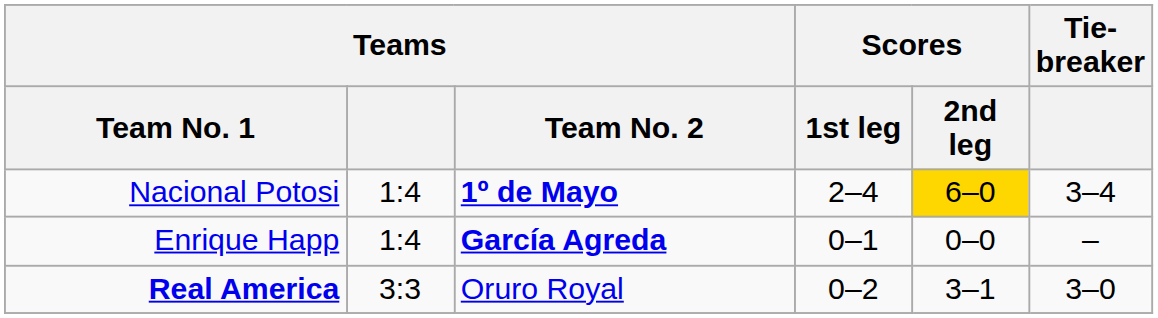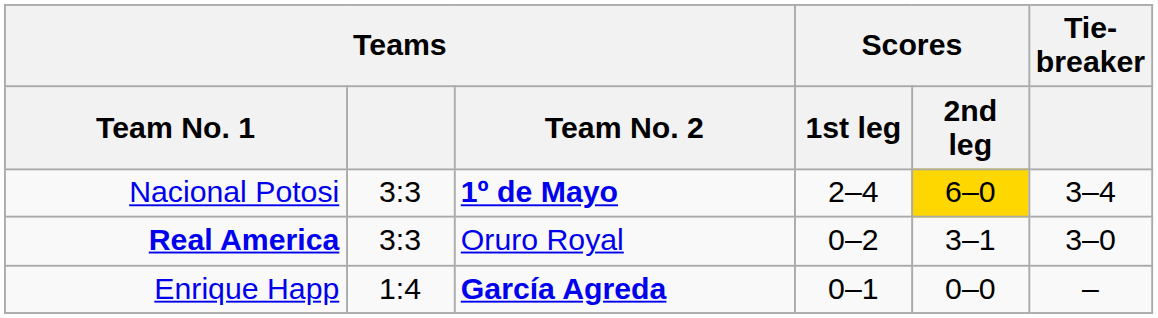 <table class="wikitable" style="text-align: center;">
 <tr>
 <th colspan=3>Teams</th>
 <th colspan=2>Scores</th>
 <th colspan=1>Tie-breaker</th>
 </tr>
 <tr>
 <th width="175">Team No. 1</th>
 <th width="50"></th>
 <th width="175">Team No. 2</th>
 <th width="55">1st leg</th>
 <th width="55">2nd leg</th>
 <th width="50"></th>
 </tr>
 <tr>
 <td align=right><a href='#'>Nacional Potosi</a></td>
-<td>1:4</td>
+<td>3:3</td>
 <td align=left><strong><a href='#'>1º de Mayo</a></strong></td>
 <td>2–4</td>
 <td style="background: gold;">6–0</td>
 <td>3–4</td>
+</tr>
+<tr>
+<td align=right><strong><a href='#'>Real America</a></strong></td>
+<td>3:3</td>
+<td align=left><a href='#'>Oruro Royal</a></td>
+<td>0–2</td>
+<td>3–1</td>
+<td>3–0</td>
 </tr>
 <tr>
 <td align=right><a href='#'>Enrique Happ</a></td>
 <td>1:4</td>
 <td align=left><strong><a href='#'>García Agreda</a></strong></td>
 <td>0–1</td>
 <td>0–0</td>
 <td>–</td>
 </tr>
-<tr>
-<td align=right><strong><a href='#'>Real America</a></strong></td>
-<td>3:3</td>
-<td align=left><a href='#'>Oruro Royal</a></td>
-<td>0–2</td>
-<td>3–1</td>
-<td>3–0</td>
-</tr>
 </table>
